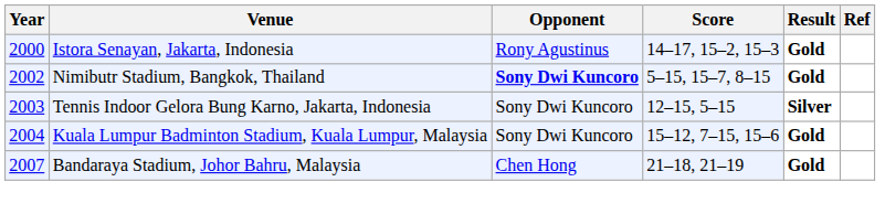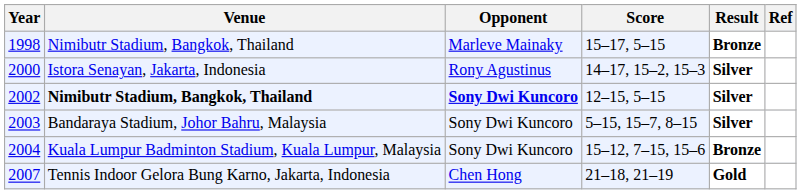 <table class="sortable wikitable" style="font-size: 90%">
 <tr>
 <th>Year</th>
 <th>Venue</th>
 <th>Opponent</th>
 <th>Score</th>
 <th>Result</th>
 <th>Ref</th>
 </tr>
 <tr style="background:#ECF2FF">
+<td align="center"><a href='#'>1998</a></td>
+<td align="left"><a href='#'>Nimibutr Stadium</a>, <a href='#'>Bangkok</a>, Thailand</td>
+<td align="left"> <a href='#'>Marleve Mainaky</a></td>
+<td align="left">15–17, 5–15</td>
+<td style="text-align:left; background:white"> <strong>Bronze</strong></td>
+<td style="text-align:center; background:white"></td>
+</tr>
+<tr style="background:#ECF2FF">
 <td align="center"><a href='#'>2000</a></td>
 <td align="left"><a href='#'>Istora Senayan</a>, <a href='#'>Jakarta</a>, Indonesia</td>
 <td align="left"> <a href='#'>Rony Agustinus</a></td>
 <td align="left">14–17, 15–2, 15–3</td>
-<td style="text-align:left; background:white"> <strong>Gold</strong></td>
+<td style="text-align:left; background:white"> <strong>Silver</strong></td>
 <td style="text-align:center; background:white"></td>
 </tr>
 <tr style="background:#ECF2FF">
 <td align="center"><a href='#'>2002</a></td>
-<td align="left">Nimibutr Stadium, Bangkok, Thailand</td>
+<td align="left"><strong>Nimibutr Stadium, Bangkok, Thailand</strong></td>
 <td align="left"><strong> <a href='#'>Sony Dwi Kuncoro</a></strong></td>
-<td align="left">5–15, 15–7, 8–15</td>
-<td style="text-align:left; background:white"> <strong>Gold</strong></td>
+<td align="left">12–15, 5–15</td>
+<td style="text-align:left; background:white"> <strong>Silver</strong></td>
 <td style="text-align:center; background:white"></td>
 </tr>
 <tr style="background:#ECF2FF">
 <td align="center"><a href='#'>2003</a></td>
-<td align="left">Tennis Indoor Gelora Bung Karno, Jakarta, Indonesia</td>
+<td align="left">Bandaraya Stadium, <a href='#'>Johor Bahru</a>, Malaysia</td>
 <td align="left"> Sony Dwi Kuncoro</td>
-<td align="left">12–15, 5–15</td>
+<td align="left">5–15, 15–7, 8–15</td>
 <td style="text-align:left; background:white"> <strong>Silver</strong></td>
 <td style="text-align:center; background:white"></td>
 </tr>
 <tr style="background:#ECF2FF">
 <td align="center"><a href='#'>2004</a></td>
 <td align="left"><a href='#'>Kuala Lumpur Badminton Stadium</a>, <a href='#'>Kuala Lumpur</a>, Malaysia</td>
 <td align="left"> Sony Dwi Kuncoro</td>
 <td align="left">15–12, 7–15, 15–6</td>
-<td style="text-align:left; background:white"> <strong>Gold</strong></td>
+<td style="text-align:left; background:white"> <strong>Bronze</strong></td>
 <td style="text-align:center; background:white"></td>
 </tr>
 <tr style="background:#ECF2FF">
 <td align="center"><a href='#'>2007</a></td>
-<td align="left">Bandaraya Stadium, <a href='#'>Johor Bahru</a>, Malaysia</td>
+<td align="left">Tennis Indoor Gelora Bung Karno, Jakarta, Indonesia</td>
 <td align="left"> <a href='#'>Chen Hong</a></td>
 <td align="left">21–18, 21–19</td>
 <td style="text-align:left; background:white"> <strong>Gold</strong></td>
 <td style="text-align:center; background:white"></td>
 </tr>
 </table>
